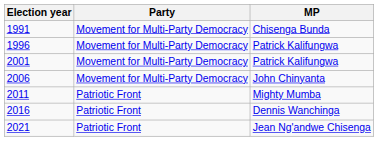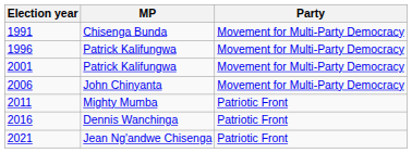 <table class=wikitable>
 <tr>
 <th>Election year</th>
+<th>MP</th>
 <th>Party</th>
-<th>MP</th>
 </tr>
 <tr>
 <td><a href='#'>1991</a></td>
+<td><a href='#'>Chisenga Bunda</a></td>
 <td><a href='#'>Movement for Multi-Party Democracy</a></td>
-<td><a href='#'>Chisenga Bunda</a></td>
 </tr>
 <tr>
 <td><a href='#'>1996</a></td>
+<td><a href='#'>Patrick Kalifungwa</a></td>
 <td><a href='#'>Movement for Multi-Party Democracy</a></td>
-<td><a href='#'>Patrick Kalifungwa</a></td>
 </tr>
 <tr>
 <td><a href='#'>2001</a></td>
+<td><a href='#'>Patrick Kalifungwa</a></td>
 <td><a href='#'>Movement for Multi-Party Democracy</a></td>
-<td><a href='#'>Patrick Kalifungwa</a></td>
 </tr>
 <tr>
 <td><a href='#'>2006</a></td>
+<td><a href='#'>John Chinyanta</a></td>
 <td><a href='#'>Movement for Multi-Party Democracy</a></td>
-<td><a href='#'>John Chinyanta</a></td>
 </tr>
 <tr>
 <td><a href='#'>2011</a></td>
+<td><a href='#'>Mighty Mumba</a></td>
 <td><a href='#'>Patriotic Front</a></td>
-<td><a href='#'>Mighty Mumba</a></td>
 </tr>
 <tr>
 <td><a href='#'>2016</a></td>
+<td><a href='#'>Dennis Wanchinga</a></td>
 <td><a href='#'>Patriotic Front</a></td>
-<td><a href='#'>Dennis Wanchinga</a></td>
 </tr>
 <tr>
 <td><a href='#'>2021</a></td>
+<td><a href='#'>Jean Ng'andwe Chisenga</a></td>
 <td><a href='#'>Patriotic Front</a></td>
-<td><a href='#'>Jean Ng'andwe Chisenga</a></td>
 </tr>
 </table>
